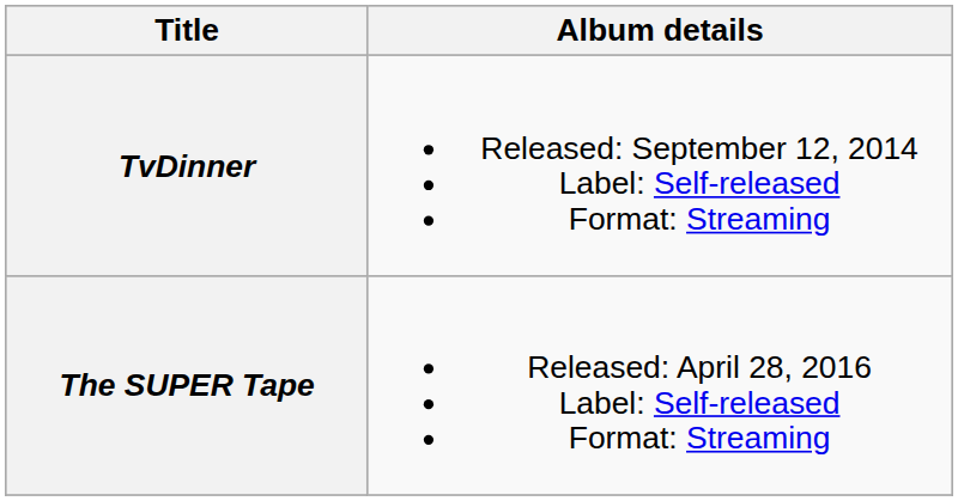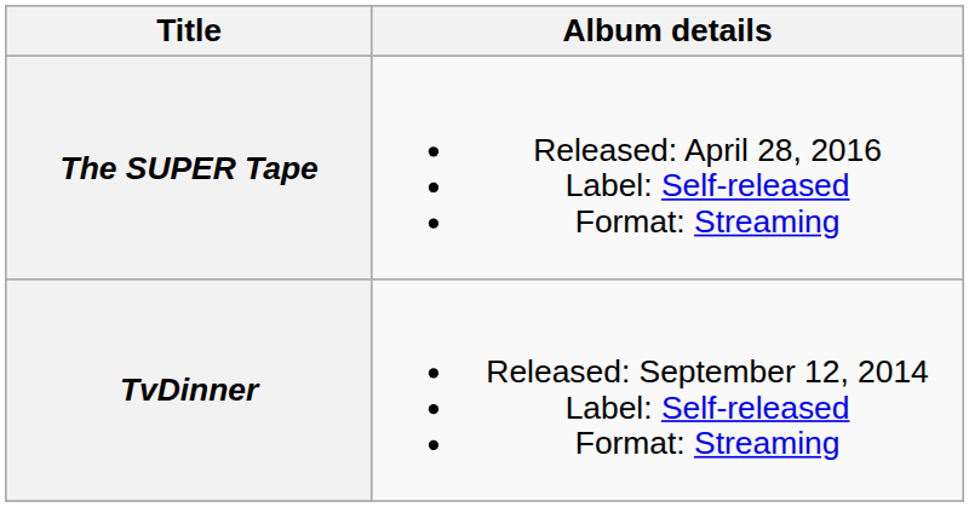 <table class="wikitable plainrowheaders" style="text-align:center;">
 <tr>
 <th scope="col" style="width:11em;">Title</th>
 <th scope="col" style="width:18em;">Album details</th>
 </tr>
 <tr>
+<th scope="row"><em>The SUPER Tape</em><br></th>
+<td><br><ul><li>Released: April 28, 2016</li><li>Label: <a href='#'>Self-released</a></li><li>Format: <a href='#'>Streaming</a></li></ul></td>
+</tr>
+<tr>
 <th scope="row"><em>TvDinner</em> <br></th>
 <td><br><ul><li>Released: September 12, 2014</li><li>Label: <a href='#'>Self-released</a></li><li>Format: <a href='#'>Streaming</a></li></ul></td>
 </tr>
-<tr>
-<th scope="row"><em>The SUPER Tape</em><br></th>
-<td><br><ul><li>Released: April 28, 2016</li><li>Label: <a href='#'>Self-released</a></li><li>Format: <a href='#'>Streaming</a></li></ul></td>
-</tr>
 </table>
